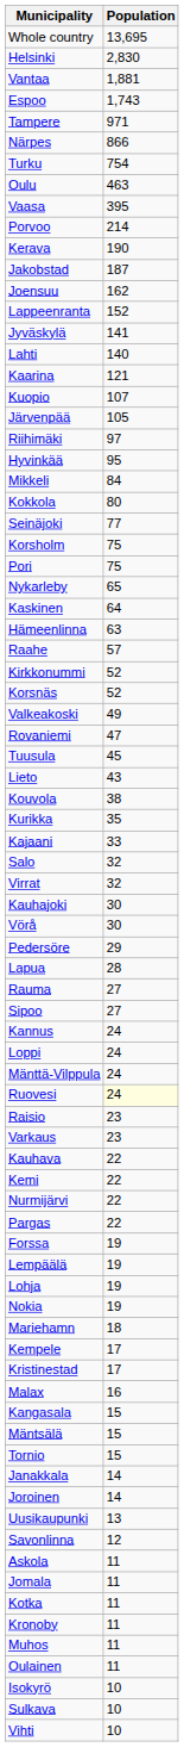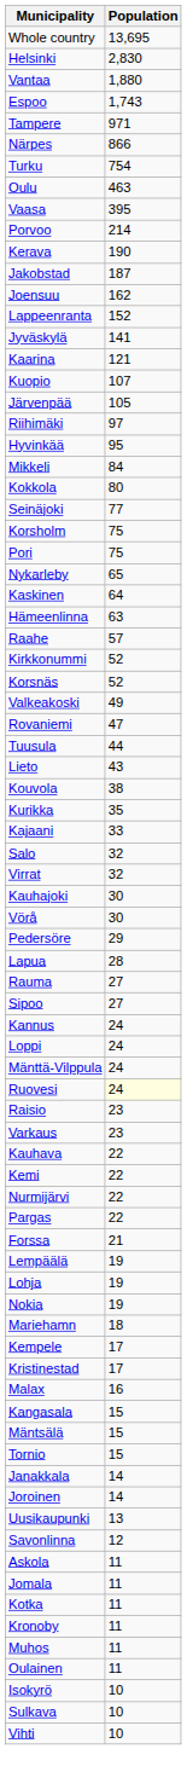 <table role="presentation" class="wikitable sortable mw-collapsible mw-collapsed">
 <tr>
 <th>Municipality</th>
 <th>Population</th>
 </tr>
 <tr>
 <td>Whole country</td>
 <td>13,695</td>
 </tr>
 <tr>
 <td><a href='#'>Helsinki</a></td>
 <td>2,830</td>
 </tr>
 <tr>
 <td><a href='#'>Vantaa</a></td>
-<td>1,881</td>
+<td>1,880</td>
 </tr>
 <tr>
 <td><a href='#'>Espoo</a></td>
 <td>1,743</td>
 </tr>
 <tr>
 <td><a href='#'>Tampere</a></td>
 <td>971</td>
 </tr>
 <tr>
 <td><a href='#'>Närpes</a></td>
 <td>866</td>
 </tr>
 <tr>
 <td><a href='#'>Turku</a></td>
 <td>754</td>
 </tr>
 <tr>
 <td><a href='#'>Oulu</a></td>
 <td>463</td>
 </tr>
 <tr>
 <td><a href='#'>Vaasa</a></td>
 <td>395</td>
 </tr>
 <tr>
 <td><a href='#'>Porvoo</a></td>
 <td>214</td>
 </tr>
 <tr>
 <td><a href='#'>Kerava</a></td>
 <td>190</td>
 </tr>
 <tr>
 <td><a href='#'>Jakobstad</a></td>
 <td>187</td>
 </tr>
 <tr>
 <td><a href='#'>Joensuu</a></td>
 <td>162</td>
 </tr>
 <tr>
 <td><a href='#'>Lappeenranta</a></td>
 <td>152</td>
 </tr>
 <tr>
 <td><a href='#'>Jyväskylä</a></td>
 <td>141</td>
-</tr>
-<tr>
-<td><a href='#'>Lahti</a></td>
-<td>140</td>
 </tr>
 <tr>
 <td><a href='#'>Kaarina</a></td>
 <td>121</td>
 </tr>
 <tr>
 <td><a href='#'>Kuopio</a></td>
 <td>107</td>
 </tr>
 <tr>
 <td><a href='#'>Järvenpää</a></td>
 <td>105</td>
 </tr>
 <tr>
 <td><a href='#'>Riihimäki</a></td>
 <td>97</td>
 </tr>
 <tr>
 <td><a href='#'>Hyvinkää</a></td>
 <td>95</td>
 </tr>
 <tr>
 <td><a href='#'>Mikkeli</a></td>
 <td>84</td>
 </tr>
 <tr>
 <td><a href='#'>Kokkola</a></td>
 <td>80</td>
 </tr>
 <tr>
 <td><a href='#'>Seinäjoki</a></td>
 <td>77</td>
 </tr>
 <tr>
 <td><a href='#'>Korsholm</a></td>
 <td>75</td>
 </tr>
 <tr>
 <td><a href='#'>Pori</a></td>
 <td>75</td>
 </tr>
 <tr>
 <td><a href='#'>Nykarleby</a></td>
 <td>65</td>
 </tr>
 <tr>
 <td><a href='#'>Kaskinen</a></td>
 <td>64</td>
 </tr>
 <tr>
 <td><a href='#'>Hämeenlinna</a></td>
 <td>63</td>
 </tr>
 <tr>
 <td><a href='#'>Raahe</a></td>
 <td>57</td>
 </tr>
 <tr>
 <td><a href='#'>Kirkkonummi</a></td>
 <td>52</td>
 </tr>
 <tr>
 <td><a href='#'>Korsnäs</a></td>
 <td>52</td>
 </tr>
 <tr>
 <td><a href='#'>Valkeakoski</a></td>
 <td>49</td>
 </tr>
 <tr>
 <td><a href='#'>Rovaniemi</a></td>
 <td>47</td>
 </tr>
 <tr>
 <td><a href='#'>Tuusula</a></td>
-<td>45</td>
+<td>44</td>
 </tr>
 <tr>
 <td><a href='#'>Lieto</a></td>
 <td>43</td>
 </tr>
 <tr>
 <td><a href='#'>Kouvola</a></td>
 <td>38</td>
 </tr>
 <tr>
 <td><a href='#'>Kurikka</a></td>
 <td>35</td>
 </tr>
 <tr>
 <td><a href='#'>Kajaani</a></td>
 <td>33</td>
 </tr>
 <tr>
 <td><a href='#'>Salo</a></td>
 <td>32</td>
 </tr>
 <tr>
 <td><a href='#'>Virrat</a></td>
 <td>32</td>
 </tr>
 <tr>
 <td><a href='#'>Kauhajoki</a></td>
 <td>30</td>
 </tr>
 <tr>
 <td><a href='#'>Vörå</a></td>
 <td>30</td>
 </tr>
 <tr>
 <td><a href='#'>Pedersöre</a></td>
 <td>29</td>
 </tr>
 <tr>
 <td><a href='#'>Lapua</a></td>
 <td>28</td>
 </tr>
 <tr>
 <td><a href='#'>Rauma</a></td>
 <td>27</td>
 </tr>
 <tr>
 <td><a href='#'>Sipoo</a></td>
 <td>27</td>
 </tr>
 <tr>
 <td><a href='#'>Kannus</a></td>
 <td>24</td>
 </tr>
 <tr>
 <td><a href='#'>Loppi</a></td>
 <td>24</td>
 </tr>
 <tr>
 <td><a href='#'>Mänttä-Vilppula</a></td>
 <td>24</td>
 </tr>
 <tr>
 <td><a href='#'>Ruovesi</a></td>
 <td style="background: lightyellow;">24</td>
 </tr>
 <tr>
 <td><a href='#'>Raisio</a></td>
 <td>23</td>
 </tr>
 <tr>
 <td><a href='#'>Varkaus</a></td>
 <td>23</td>
 </tr>
 <tr>
 <td><a href='#'>Kauhava</a></td>
 <td>22</td>
 </tr>
 <tr>
 <td><a href='#'>Kemi</a></td>
 <td>22</td>
 </tr>
 <tr>
 <td><a href='#'>Nurmijärvi</a></td>
 <td>22</td>
 </tr>
 <tr>
 <td><a href='#'>Pargas</a></td>
 <td>22</td>
 </tr>
 <tr>
 <td><a href='#'>Forssa</a></td>
-<td>19</td>
+<td>21</td>
 </tr>
 <tr>
 <td><a href='#'>Lempäälä</a></td>
 <td>19</td>
 </tr>
 <tr>
 <td><a href='#'>Lohja</a></td>
 <td>19</td>
 </tr>
 <tr>
 <td><a href='#'>Nokia</a></td>
 <td>19</td>
 </tr>
 <tr>
 <td><a href='#'>Mariehamn</a></td>
 <td>18</td>
 </tr>
 <tr>
 <td><a href='#'>Kempele</a></td>
 <td>17</td>
 </tr>
 <tr>
 <td><a href='#'>Kristinestad</a></td>
 <td>17</td>
 </tr>
 <tr>
 <td><a href='#'>Malax</a></td>
 <td>16</td>
 </tr>
 <tr>
 <td><a href='#'>Kangasala</a></td>
 <td>15</td>
 </tr>
 <tr>
 <td><a href='#'>Mäntsälä</a></td>
 <td>15</td>
 </tr>
 <tr>
 <td><a href='#'>Tornio</a></td>
 <td>15</td>
 </tr>
 <tr>
 <td><a href='#'>Janakkala</a></td>
 <td>14</td>
 </tr>
 <tr>
 <td><a href='#'>Joroinen</a></td>
 <td>14</td>
 </tr>
 <tr>
 <td><a href='#'>Uusikaupunki</a></td>
 <td>13</td>
 </tr>
 <tr>
 <td><a href='#'>Savonlinna</a></td>
 <td>12</td>
 </tr>
 <tr>
 <td><a href='#'>Askola</a></td>
 <td>11</td>
 </tr>
 <tr>
 <td><a href='#'>Jomala</a></td>
 <td>11</td>
 </tr>
 <tr>
 <td><a href='#'>Kotka</a></td>
 <td>11</td>
 </tr>
 <tr>
 <td><a href='#'>Kronoby</a></td>
 <td>11</td>
 </tr>
 <tr>
 <td><a href='#'>Muhos</a></td>
 <td>11</td>
 </tr>
 <tr>
 <td><a href='#'>Oulainen</a></td>
 <td>11</td>
 </tr>
 <tr>
 <td><a href='#'>Isokyrö</a></td>
 <td>10</td>
 </tr>
 <tr>
 <td><a href='#'>Sulkava</a></td>
 <td>10</td>
 </tr>
 <tr>
 <td><a href='#'>Vihti</a></td>
 <td>10</td>
 </tr>
 </table>
